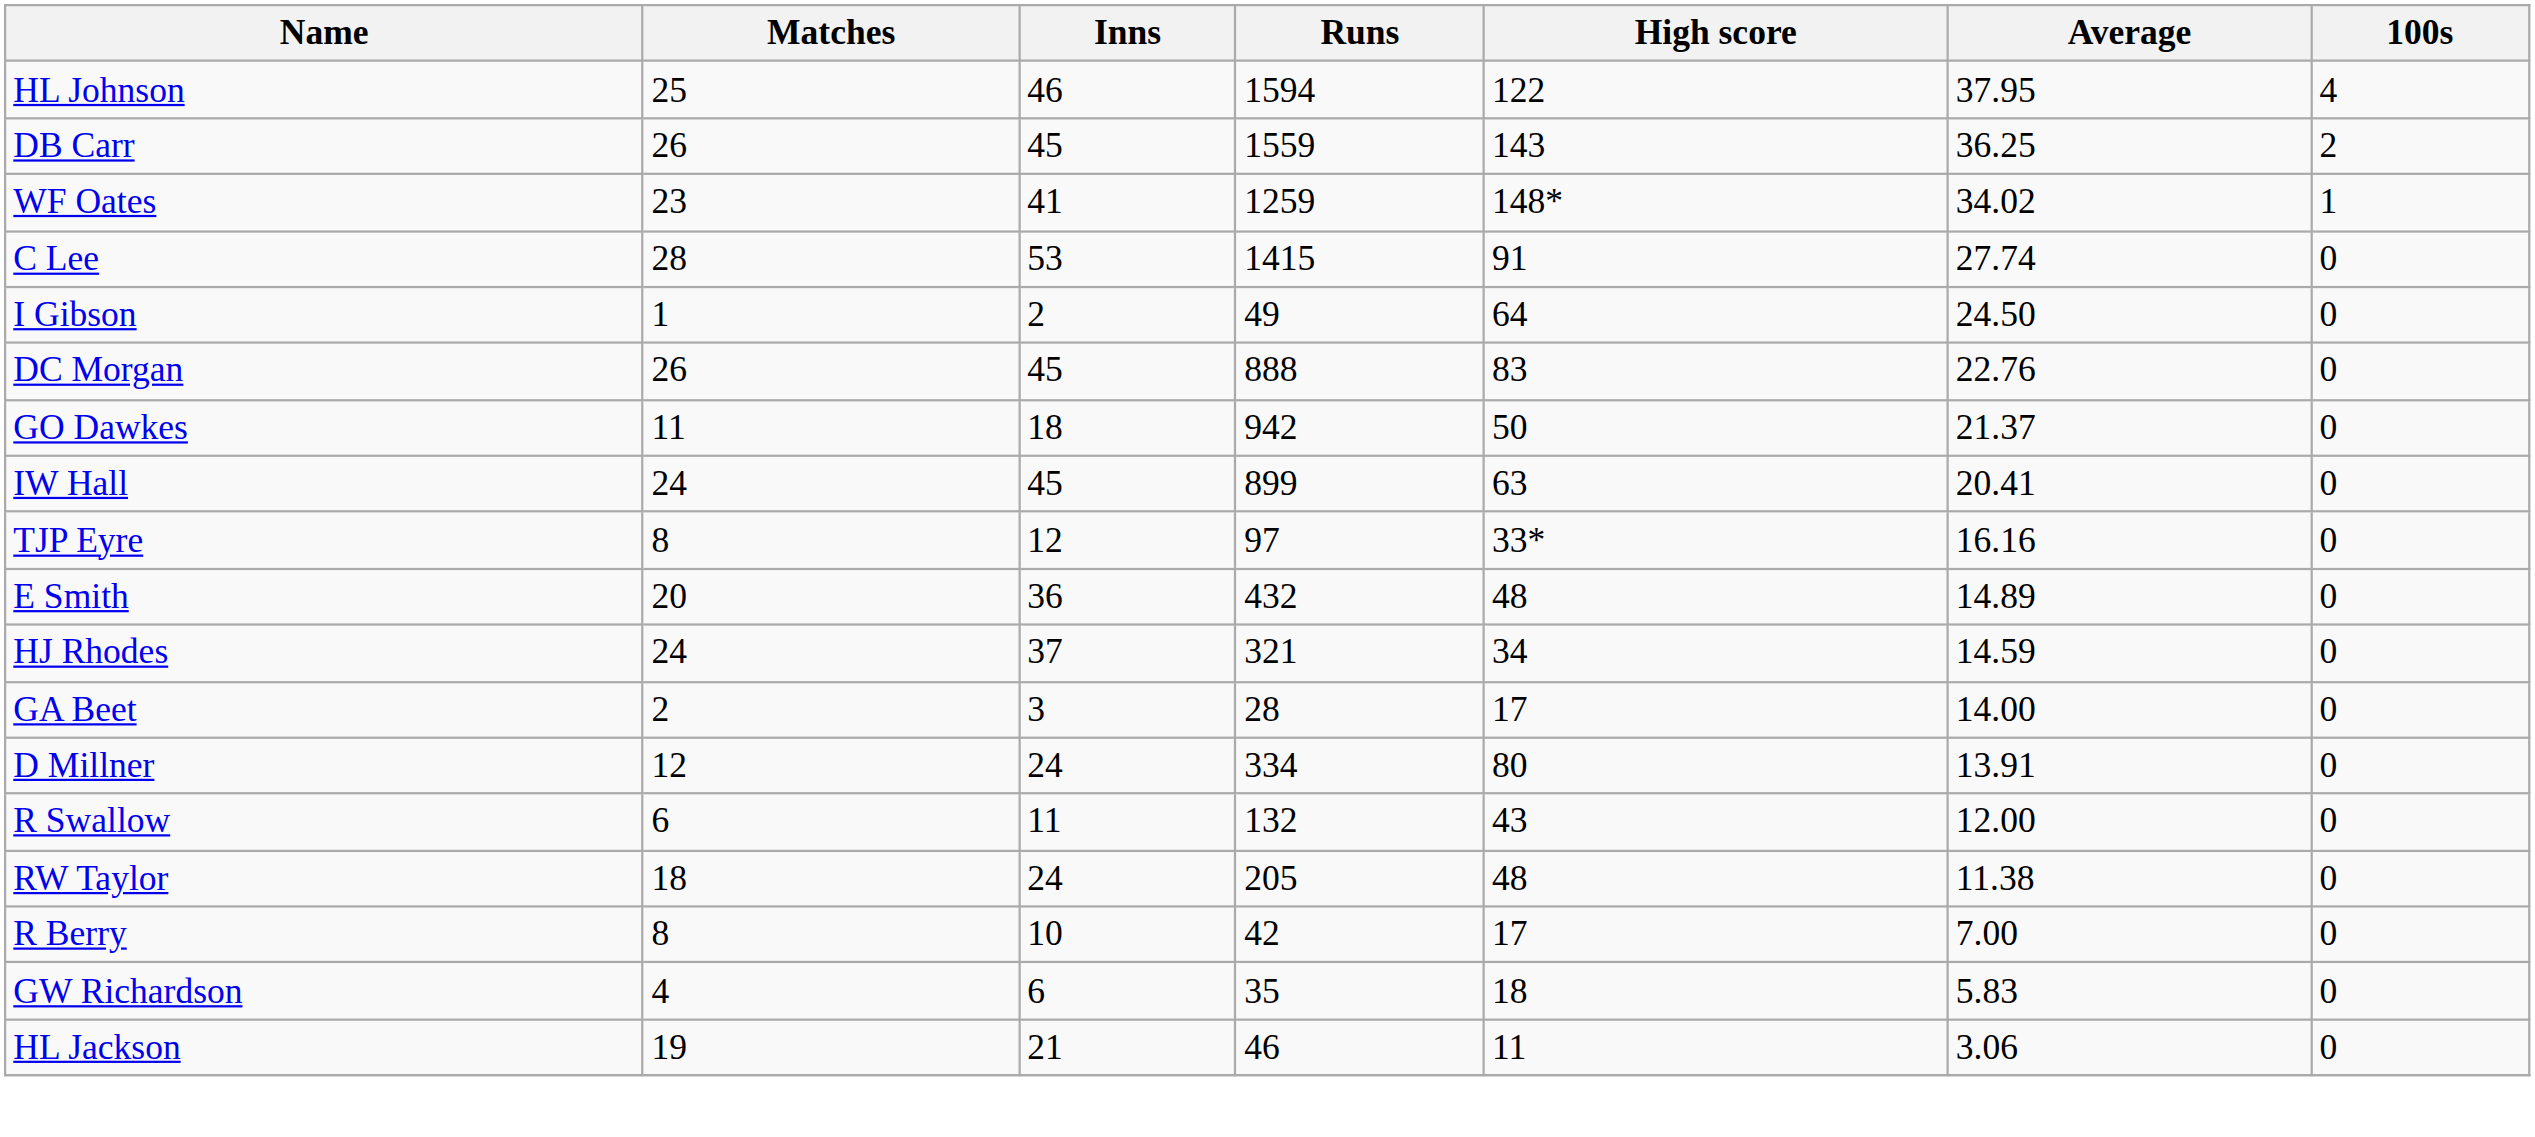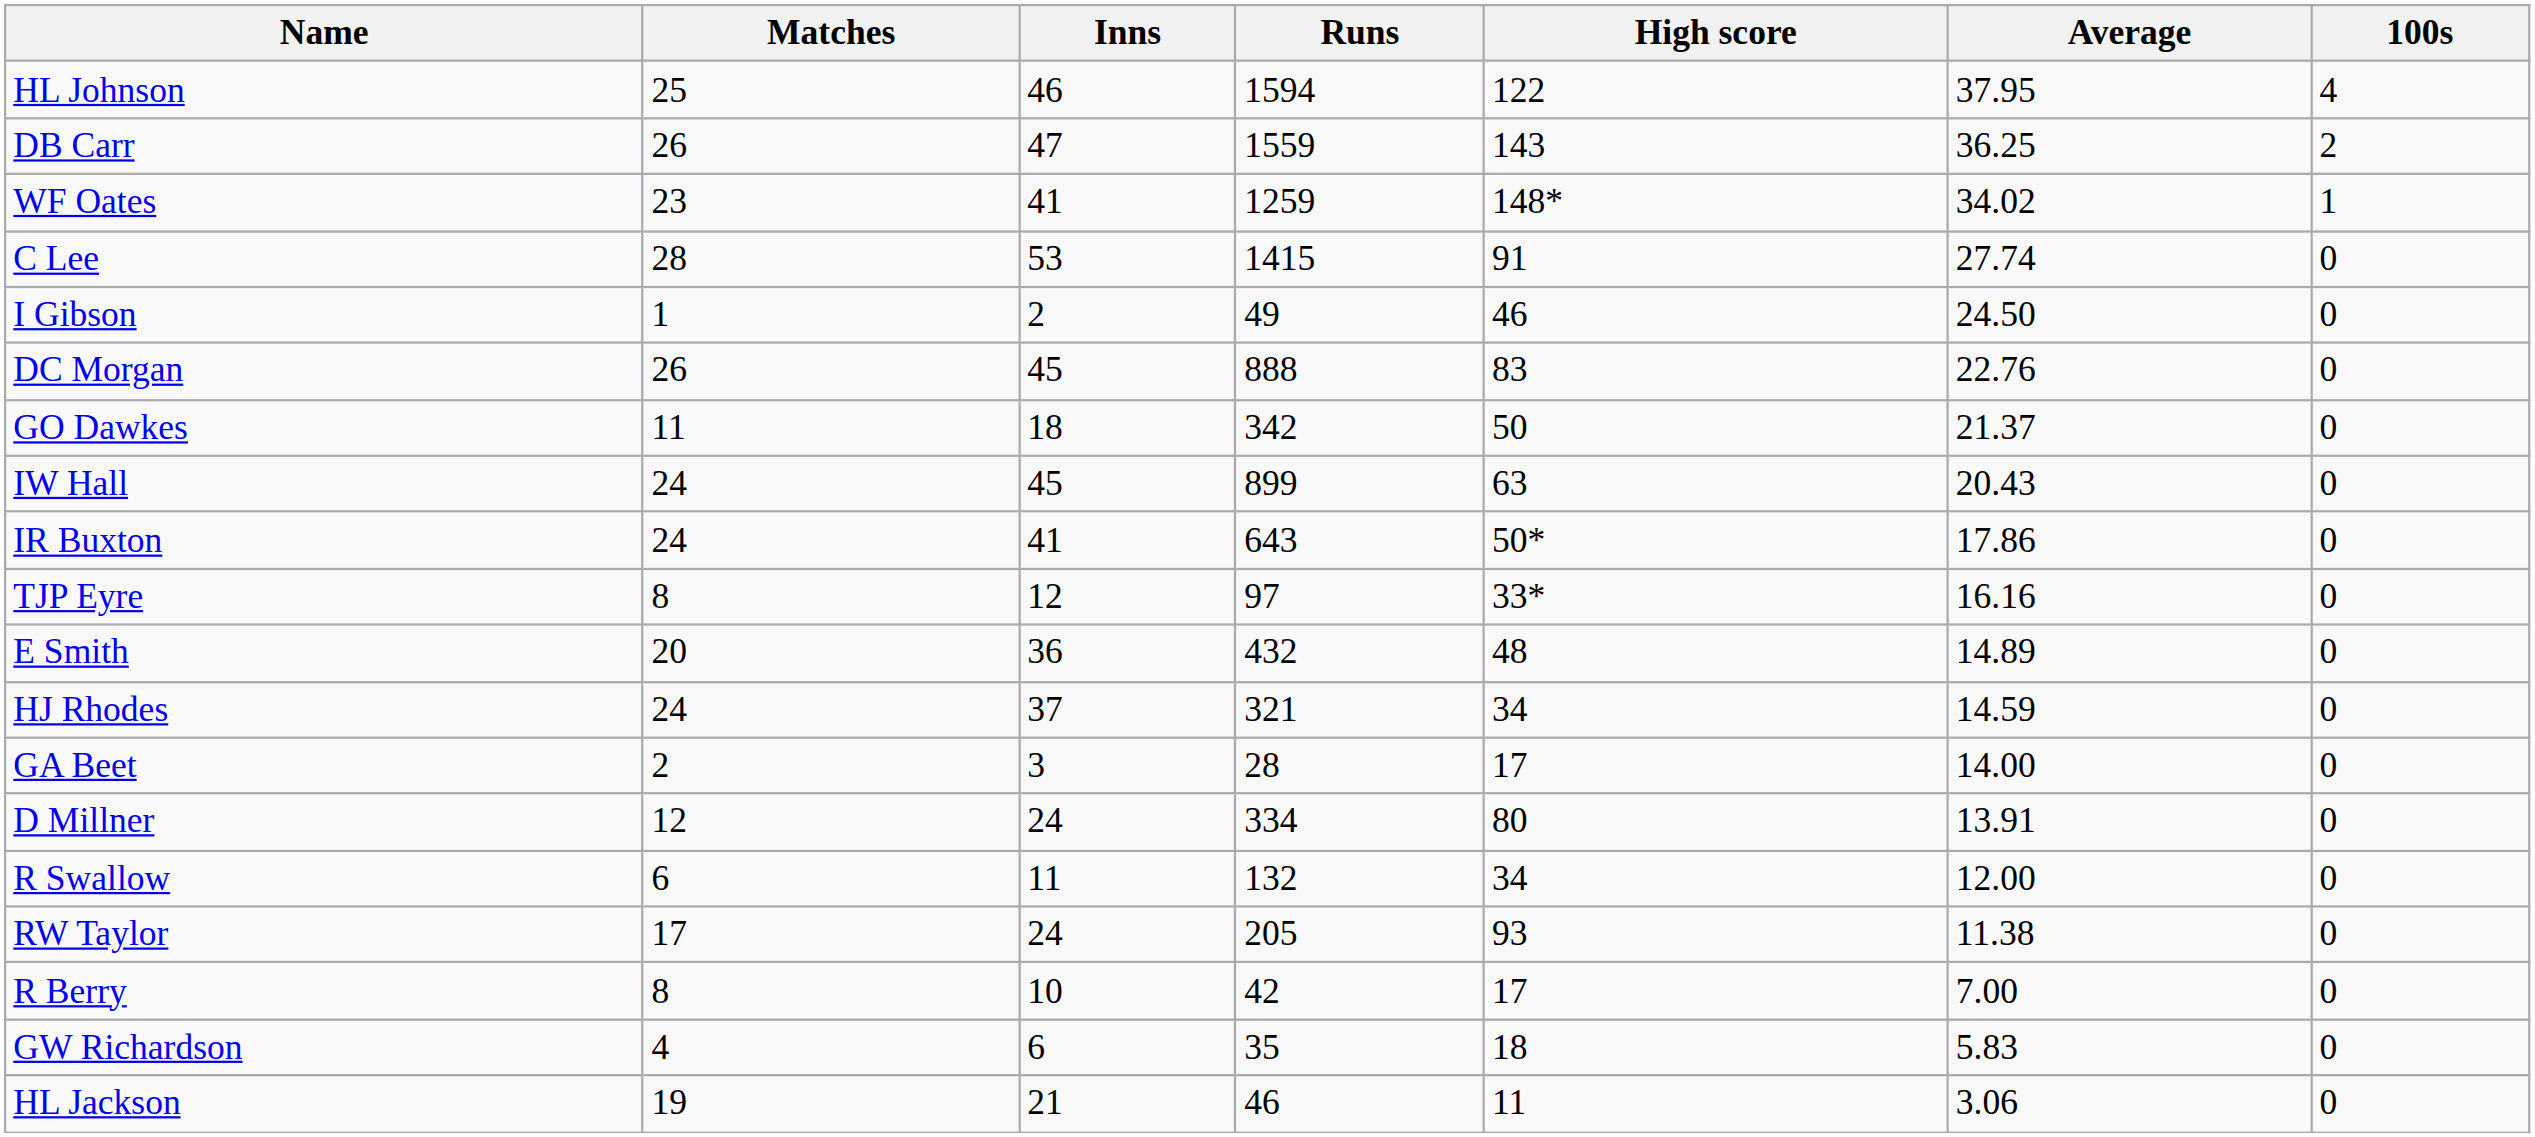 <table class="wikitable sortable" width="90%">
 <tr bgcolor="#efefef">
 <th>Name</th>
 <th>Matches</th>
 <th>Inns</th>
 <th>Runs</th>
 <th>High score</th>
 <th>Average</th>
 <th>100s</th>
 </tr>
 <tr>
 <td><a href='#'>HL Johnson</a></td>
 <td>25</td>
 <td>46</td>
 <td>1594</td>
 <td>122</td>
 <td>37.95</td>
 <td>4</td>
 </tr>
 <tr>
 <td><a href='#'>DB Carr</a></td>
 <td>26</td>
-<td>45</td>
+<td>47</td>
 <td>1559</td>
 <td>143</td>
 <td>36.25</td>
 <td>2</td>
 </tr>
 <tr>
 <td><a href='#'>WF Oates</a></td>
 <td>23</td>
 <td>41</td>
 <td>1259</td>
 <td>148*</td>
 <td>34.02</td>
 <td>1</td>
 </tr>
 <tr>
 <td><a href='#'>C Lee</a></td>
 <td>28</td>
 <td>53</td>
 <td>1415</td>
 <td>91</td>
 <td>27.74</td>
 <td>0</td>
 </tr>
 <tr>
 <td><a href='#'>I Gibson</a></td>
 <td>1</td>
 <td>2</td>
 <td>49</td>
-<td>64</td>
+<td>46</td>
 <td>24.50</td>
 <td>0</td>
 </tr>
 <tr>
 <td><a href='#'>DC Morgan</a></td>
 <td>26</td>
 <td>45</td>
 <td>888</td>
 <td>83</td>
 <td>22.76</td>
 <td>0</td>
 </tr>
 <tr>
 <td><a href='#'>GO Dawkes</a></td>
 <td>11</td>
 <td>18</td>
-<td>942</td>
+<td>342</td>
 <td>50</td>
 <td>21.37</td>
 <td>0</td>
 </tr>
 <tr>
 <td><a href='#'>IW Hall</a></td>
 <td>24</td>
 <td>45</td>
 <td>899</td>
 <td>63</td>
-<td>20.41</td>
+<td>20.43</td>
+<td>0</td>
+</tr>
+<tr>
+<td><a href='#'>IR Buxton</a></td>
+<td>24</td>
+<td>41</td>
+<td>643</td>
+<td>50*</td>
+<td>17.86</td>
 <td>0</td>
 </tr>
 <tr>
 <td><a href='#'>TJP Eyre</a></td>
 <td>8</td>
 <td>12</td>
 <td>97</td>
 <td>33*</td>
 <td>16.16</td>
 <td>0</td>
 </tr>
 <tr>
 <td><a href='#'>E Smith</a></td>
 <td>20</td>
 <td>36</td>
 <td>432</td>
 <td>48</td>
 <td>14.89</td>
 <td>0</td>
 </tr>
 <tr>
 <td><a href='#'>HJ Rhodes</a></td>
 <td>24</td>
 <td>37</td>
 <td>321</td>
 <td>34</td>
 <td>14.59</td>
 <td>0</td>
 </tr>
 <tr>
 <td><a href='#'>GA Beet</a></td>
 <td>2</td>
 <td>3</td>
 <td>28</td>
 <td>17</td>
 <td>14.00</td>
 <td>0</td>
 </tr>
 <tr>
 <td><a href='#'>D Millner</a></td>
 <td>12</td>
 <td>24</td>
 <td>334</td>
 <td>80</td>
 <td>13.91</td>
 <td>0</td>
 </tr>
 <tr>
 <td><a href='#'>R Swallow</a></td>
 <td>6</td>
 <td>11</td>
 <td>132</td>
-<td>43</td>
+<td>34</td>
 <td>12.00</td>
 <td>0</td>
 </tr>
 <tr>
 <td><a href='#'>RW Taylor</a></td>
-<td>18</td>
+<td>17</td>
 <td>24</td>
 <td>205</td>
-<td>48</td>
+<td>93</td>
 <td>11.38</td>
 <td>0</td>
 </tr>
 <tr>
 <td><a href='#'>R Berry</a></td>
 <td>8</td>
 <td>10</td>
 <td>42</td>
 <td>17</td>
 <td>7.00</td>
 <td>0</td>
 </tr>
 <tr>
 <td><a href='#'>GW Richardson</a></td>
 <td>4</td>
 <td>6</td>
 <td>35</td>
 <td>18</td>
 <td>5.83</td>
 <td>0</td>
 </tr>
 <tr>
 <td><a href='#'>HL Jackson</a></td>
 <td>19</td>
 <td>21</td>
 <td>46</td>
 <td>11</td>
 <td>3.06</td>
 <td>0</td>
 </tr>
 <tr>
 </tr>
 </table>
